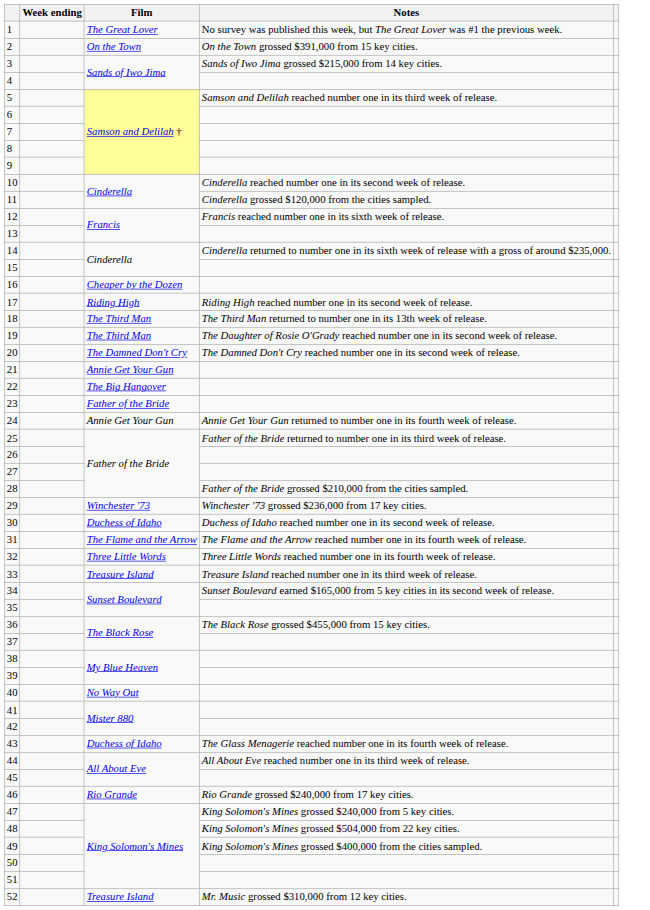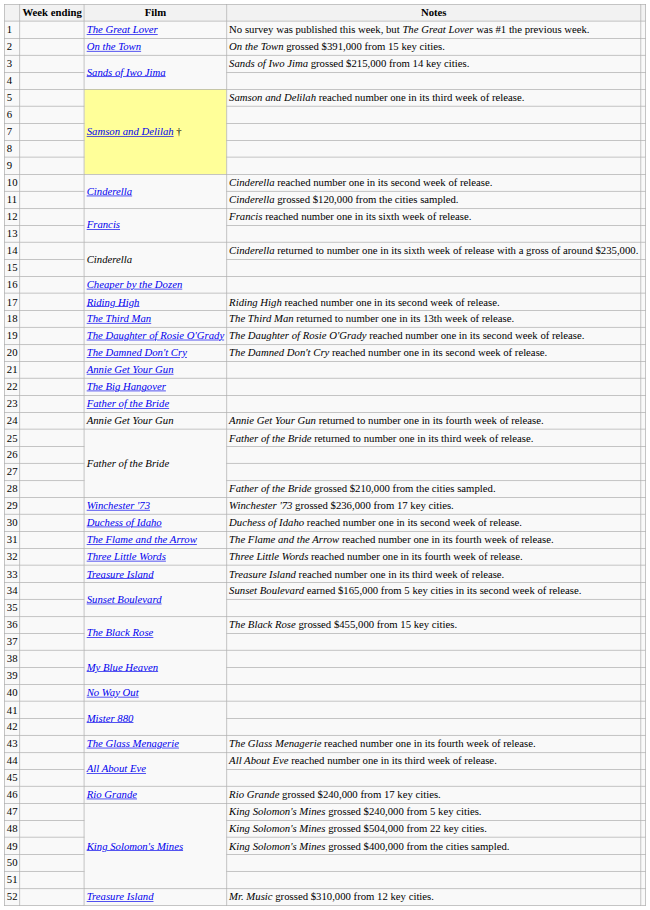 <table class="wikitable sortable">
 <tr>
 <th></th>
 <th>Week ending</th>
 <th>Film</th>
 <th>Notes</th>
 <th class="unsortable"></th>
 </tr>
 <tr>
 <td>1</td>
 <td></td>
 <td><em><a href='#'>The Great Lover</a></em></td>
 <td>No survey was published this week, but <em>The Great Lover</em> was #1 the previous week.</td>
 <td align="center"></td>
 </tr>
 <tr>
 <td>2</td>
 <td></td>
 <td><em><a href='#'>On the Town</a></em></td>
 <td><em>On the Town</em> grossed $391,000 from 15 key cities.</td>
 <td align="center"></td>
 </tr>
 <tr>
 <td>3</td>
 <td></td>
 <td rowspan="2"><em><a href='#'>Sands of Iwo Jima</a></em></td>
 <td><em>Sands of Iwo Jima</em> grossed $215,000 from 14 key cities.</td>
 <td align="center"></td>
 </tr>
 <tr>
 <td>4</td>
 <td></td>
 <td></td>
 <td align="center"></td>
 </tr>
 <tr>
 <td>5</td>
 <td></td>
 <td rowspan="5" style="background-color:#FFFF99"><em><a href='#'>Samson and Delilah</a></em> †</td>
 <td><em>Samson and Delilah</em> reached number one in its third week of release.</td>
 <td align="center"></td>
 </tr>
 <tr>
 <td>6</td>
 <td></td>
 <td></td>
 <td align="center"></td>
 </tr>
 <tr>
 <td>7</td>
 <td></td>
 <td></td>
 <td align="center"></td>
 </tr>
 <tr>
 <td>8</td>
 <td></td>
 <td></td>
 <td align="center"></td>
 </tr>
 <tr>
 <td>9</td>
 <td></td>
 <td></td>
 <td align="center"></td>
 </tr>
 <tr>
 <td>10</td>
 <td></td>
 <td rowspan="2"><em><a href='#'>Cinderella</a></em></td>
 <td><em>Cinderella</em> reached number one in its second week of release.</td>
 <td align="center"></td>
 </tr>
 <tr>
 <td>11</td>
 <td></td>
 <td><em>Cinderella</em> grossed $120,000 from the cities sampled.</td>
 <td align="center"></td>
 </tr>
 <tr>
 <td>12</td>
 <td></td>
 <td rowspan="2"><em><a href='#'>Francis</a></em></td>
 <td><em>Francis</em> reached number one in its sixth week of release.</td>
 <td align="center"></td>
 </tr>
 <tr>
 <td>13</td>
 <td></td>
 <td></td>
 <td align="center"></td>
 </tr>
 <tr>
 <td>14</td>
 <td></td>
 <td rowspan="2"><em>Cinderella</em></td>
 <td><em>Cinderella</em> returned to number one in its sixth week of release with a gross of around $235,000.</td>
 <td align="center"></td>
 </tr>
 <tr>
 <td>15</td>
 <td></td>
 <td></td>
 <td align="center"></td>
 </tr>
 <tr>
 <td>16</td>
 <td></td>
 <td><em><a href='#'>Cheaper by the Dozen</a></em></td>
 <td></td>
 <td align="center"></td>
 </tr>
 <tr>
 <td>17</td>
 <td></td>
 <td><em><a href='#'>Riding High</a></em></td>
 <td><em>Riding High</em> reached number one in its second week of release.</td>
 <td align="center"></td>
 </tr>
 <tr>
 <td>18</td>
 <td></td>
 <td><em><a href='#'>The Third Man</a></em></td>
 <td><em>The Third Man</em> returned to number one in its 13th week of release.</td>
 <td align="center"></td>
 </tr>
 <tr>
 <td>19</td>
 <td></td>
-<td><em><a href='#'>The Third Man</a></em></td>
+<td><em><a href='#'>The Daughter of Rosie O'Grady</a></em></td>
 <td><em>The Daughter of Rosie O'Grady</em> reached number one in its second week of release.</td>
 <td align="center"></td>
 </tr>
 <tr>
 <td>20</td>
 <td></td>
 <td><em><a href='#'>The Damned Don't Cry</a></em></td>
 <td><em>The Damned Don't Cry</em> reached number one in its second week of release.</td>
 <td align="center"></td>
 </tr>
 <tr>
 <td>21</td>
 <td></td>
 <td><em><a href='#'>Annie Get Your Gun</a></em></td>
 <td></td>
 <td align="center"></td>
 </tr>
 <tr>
 <td>22</td>
 <td></td>
 <td><em><a href='#'>The Big Hangover</a></em></td>
 <td></td>
 <td align="center"></td>
 </tr>
 <tr>
 <td>23</td>
 <td></td>
 <td><em><a href='#'>Father of the Bride</a></em></td>
 <td></td>
 <td align="center"></td>
 </tr>
 <tr>
 <td>24</td>
 <td></td>
 <td><em>Annie Get Your Gun</em></td>
 <td><em>Annie Get Your Gun</em> returned to number one in its fourth week of release.</td>
 <td align="center"></td>
 </tr>
 <tr>
 <td>25</td>
 <td></td>
 <td rowspan="4"><em>Father of the Bride</em></td>
 <td><em>Father of the Bride</em> returned to number one in its third week of release.</td>
 <td align="center"></td>
 </tr>
 <tr>
 <td>26</td>
 <td></td>
 <td></td>
 <td align="center"></td>
 </tr>
 <tr>
 <td>27</td>
 <td></td>
 <td></td>
 <td align="center"></td>
 </tr>
 <tr>
 <td>28</td>
 <td></td>
 <td><em>Father of the Bride</em> grossed $210,000 from the cities sampled.</td>
 <td align="center"></td>
 </tr>
 <tr>
 <td>29</td>
 <td></td>
 <td><em><a href='#'>Winchester '73</a></em></td>
 <td><em>Winchester '73</em> grossed $236,000 from 17 key cities.</td>
 <td align="center"></td>
 </tr>
 <tr>
 <td>30</td>
 <td></td>
 <td><em><a href='#'>Duchess of Idaho</a></em></td>
 <td><em>Duchess of Idaho</em> reached number one in its second week of release.</td>
 <td align="center"></td>
 </tr>
 <tr>
 <td>31</td>
 <td></td>
 <td><em><a href='#'>The Flame and the Arrow</a></em></td>
 <td><em>The Flame and the Arrow</em> reached number one in its fourth week of release.</td>
 <td align="center"></td>
 </tr>
 <tr>
 <td>32</td>
 <td></td>
 <td><em><a href='#'>Three Little Words</a></em></td>
 <td><em>Three Little Words</em> reached number one in its fourth week of release.</td>
 <td align="center"></td>
 </tr>
 <tr>
 <td>33</td>
 <td></td>
 <td><em><a href='#'>Treasure Island</a></em></td>
 <td><em>Treasure Island</em> reached number one in its third week of release.</td>
 <td align="center"></td>
 </tr>
 <tr>
 <td>34</td>
 <td></td>
 <td rowspan="2"><em><a href='#'>Sunset Boulevard</a></em></td>
 <td><em>Sunset Boulevard</em> earned $165,000 from 5 key cities in its second week of release.</td>
 <td align="center"></td>
 </tr>
 <tr>
 <td>35</td>
 <td></td>
 <td></td>
 <td align="center"></td>
 </tr>
 <tr>
 <td>36</td>
 <td></td>
 <td rowspan="2"><em><a href='#'>The Black Rose</a></em></td>
 <td><em>The Black Rose</em> grossed $455,000 from 15 key cities.</td>
 <td align="center"></td>
 </tr>
 <tr>
 <td>37</td>
 <td></td>
 <td></td>
 <td align="center"></td>
 </tr>
 <tr>
 <td>38</td>
 <td></td>
 <td rowspan="2"><em><a href='#'>My Blue Heaven</a></em></td>
 <td></td>
 <td align="center"></td>
 </tr>
 <tr>
 <td>39</td>
 <td></td>
 <td></td>
 <td align="center"></td>
 </tr>
 <tr>
 <td>40</td>
 <td></td>
 <td><em><a href='#'>No Way Out</a></em></td>
 <td></td>
 <td align="center"></td>
 </tr>
 <tr>
 <td>41</td>
 <td></td>
 <td rowspan="2"><em><a href='#'>Mister 880</a></em></td>
 <td></td>
 <td align="center"></td>
 </tr>
 <tr>
 <td>42</td>
 <td></td>
 <td></td>
 <td align="center"></td>
 </tr>
 <tr>
 <td>43</td>
 <td></td>
-<td><em><a href='#'>Duchess of Idaho</a></em></td>
+<td><em><a href='#'>The Glass Menagerie</a></em></td>
 <td><em>The Glass Menagerie</em> reached number one in its fourth week of release.</td>
 <td align="center"></td>
 </tr>
 <tr>
 <td>44</td>
 <td></td>
 <td rowspan="2"><em><a href='#'>All About Eve</a></em></td>
 <td><em>All About Eve</em> reached number one in its third week of release.</td>
 <td align="center"></td>
 </tr>
 <tr>
 <td>45</td>
 <td></td>
 <td></td>
 <td align="center"></td>
 </tr>
 <tr>
 <td>46</td>
 <td></td>
 <td><em><a href='#'>Rio Grande</a></em></td>
 <td><em>Rio Grande</em> grossed $240,000 from 17 key cities.</td>
 <td align="center"></td>
 </tr>
 <tr>
 <td>47</td>
 <td></td>
 <td rowspan="5"><em><a href='#'>King Solomon's Mines</a></em></td>
 <td><em>King Solomon's Mines</em> grossed $240,000 from 5 key cities.</td>
 <td align="center"></td>
 </tr>
 <tr>
 <td>48</td>
 <td></td>
 <td><em>King Solomon's Mines</em> grossed $504,000 from 22 key cities.</td>
 <td align="center"></td>
 </tr>
 <tr>
 <td>49</td>
 <td></td>
 <td><em>King Solomon's Mines</em> grossed $400,000 from the cities sampled.</td>
 <td align="center"></td>
 </tr>
 <tr>
 <td>50</td>
 <td></td>
 <td></td>
 <td align="center"></td>
 </tr>
 <tr>
 <td>51</td>
 <td></td>
 <td></td>
 <td align="center"></td>
 </tr>
 <tr>
 <td>52</td>
 <td></td>
 <td><em><a href='#'>Treasure Island</a></em></td>
 <td><em>Mr. Music</em> grossed $310,000 from 12 key cities.</td>
 <td align="center"></td>
 </tr>
 </table>
